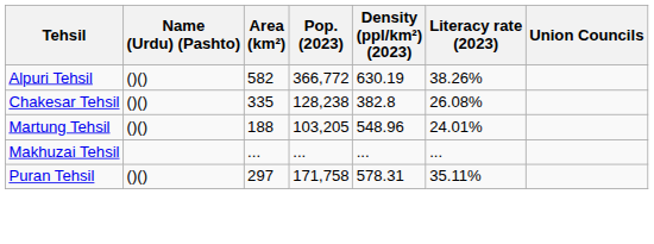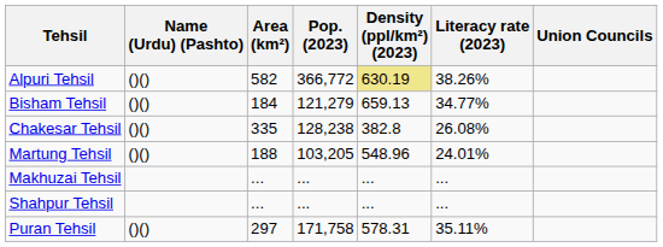 <table class="wikitable sortable static-row-numbers static-row-header-hash">
 <tr>
 <th>Tehsil</th>
 <th>Name<br>(Urdu) (Pashto)</th>
 <th>Area<br>(km²)</th>
 <th>Pop.<br>(2023)</th>
 <th>Density<br>(ppl/km²)<br>(2023)</th>
 <th>Literacy rate<br>(2023)</th>
 <th>Union Councils</th>
 </tr>
 <tr>
 <td><a href='#'>Alpuri Tehsil</a></td>
 <td>()()</td>
 <td>582</td>
 <td>366,772</td>
-<td>630.19</td>
+<td style="background: khaki;">630.19</td>
 <td>38.26%</td>
+<td></td>
+</tr>
+<tr>
+<td><a href='#'>Bisham Tehsil</a></td>
+<td>()()</td>
+<td>184</td>
+<td>121,279</td>
+<td>659.13</td>
+<td>34.77%</td>
 <td></td>
 </tr>
 <tr>
 <td><a href='#'>Chakesar Tehsil</a></td>
 <td>()()</td>
 <td>335</td>
 <td>128,238</td>
 <td>382.8</td>
 <td>26.08%</td>
 <td></td>
 </tr>
 <tr>
 <td><a href='#'>Martung Tehsil</a></td>
 <td>()()</td>
 <td>188</td>
 <td>103,205</td>
 <td>548.96</td>
 <td>24.01%</td>
 <td></td>
 </tr>
 <tr>
 <td><a href='#'>Makhuzai Tehsil</a></td>
 <td></td>
 <td>...</td>
 <td>...</td>
 <td>...</td>
 <td>...</td>
 <td></td>
 </tr>
 <tr>
+<td><a href='#'>Shahpur Tehsil</a></td>
+<td></td>
+<td>...</td>
+<td>...</td>
+<td>...</td>
+<td>...</td>
+<td></td>
+</tr>
+<tr>
 <td><a href='#'>Puran Tehsil</a></td>
 <td>()()</td>
 <td>297</td>
 <td>171,758</td>
 <td>578.31</td>
 <td>35.11%</td>
 <td></td>
 </tr>
 </table>
